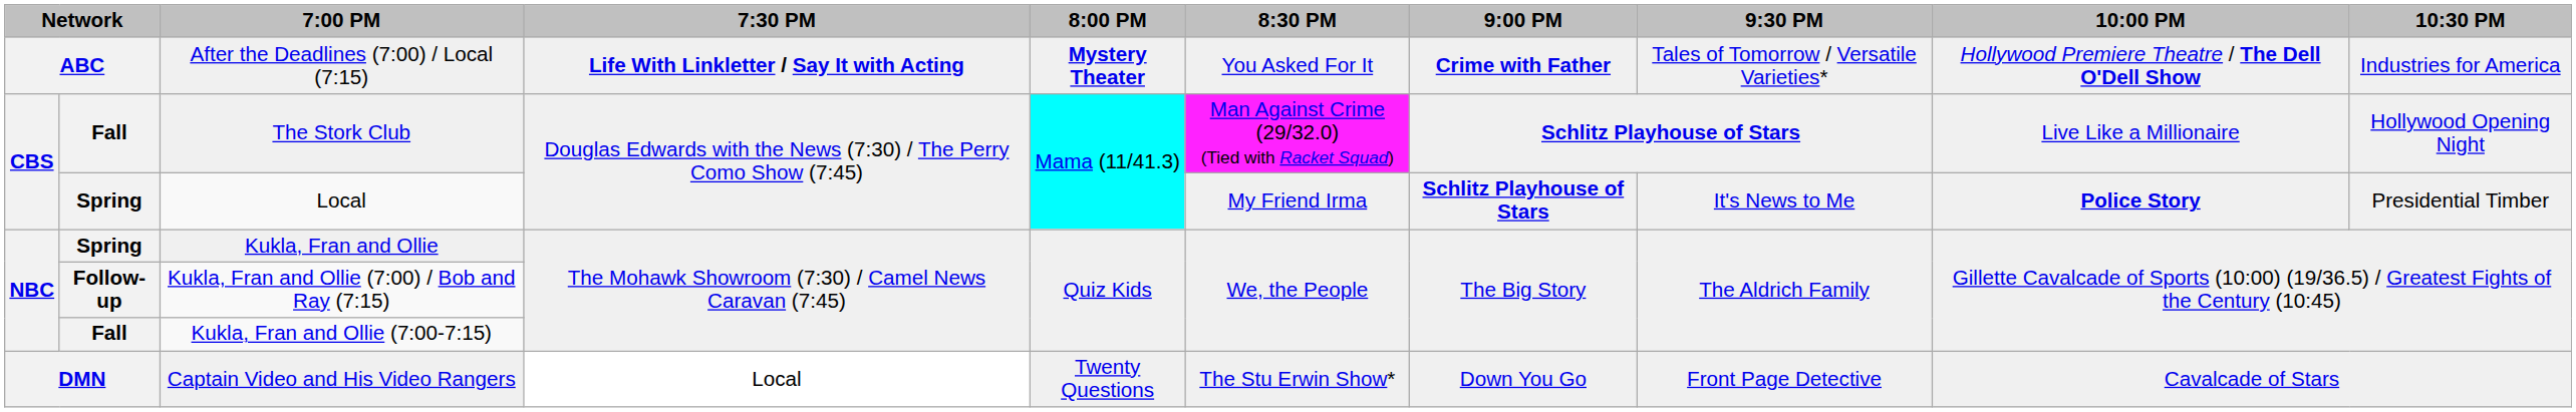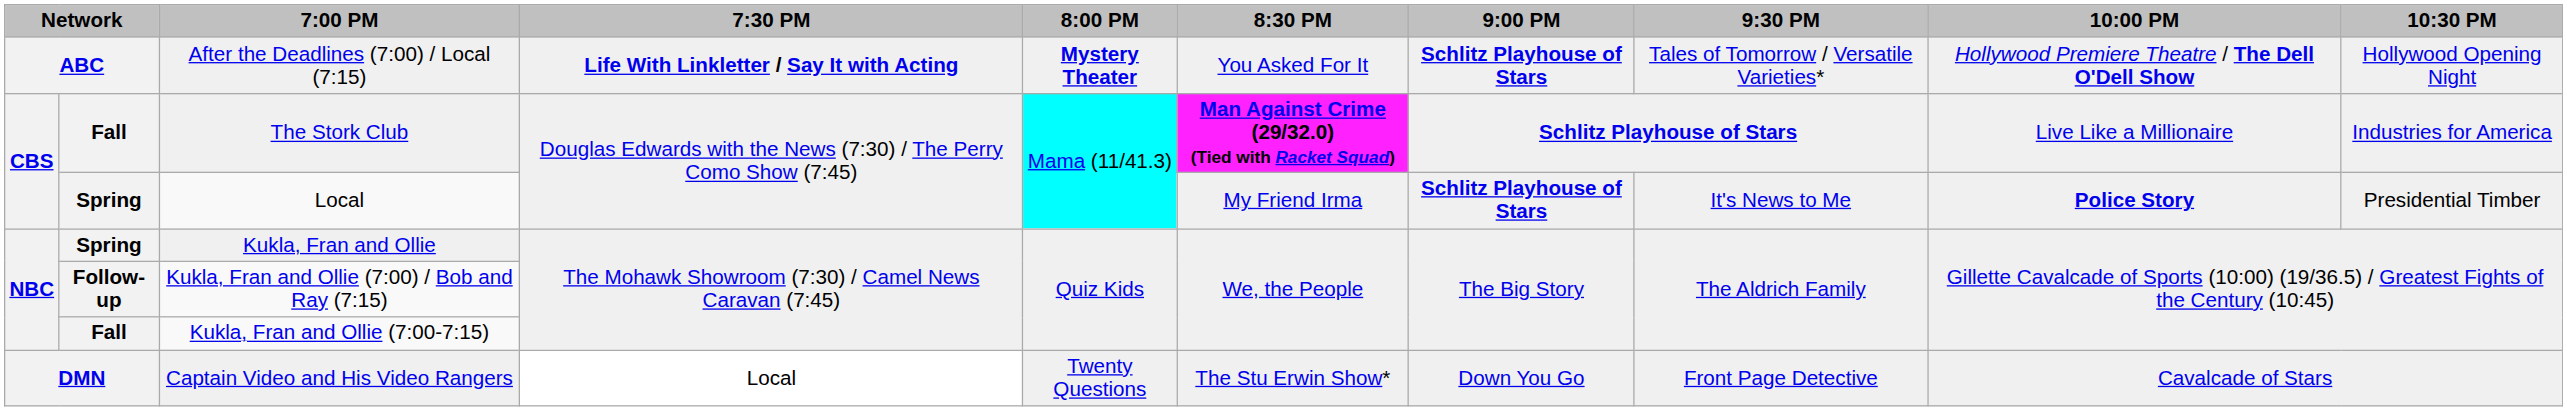 <table class="wikitable" style="width:100%;margin-right:0;text-align:center">
 <tr>
 <th colspan="2" style="background-color:#C0C0C0;text-align:center">Network</th>
 <th style="background-color:#C0C0C0;text-align:center">7:00 PM</th>
 <th style="background-color:#C0C0C0;text-align:center">7:30 PM</th>
 <th style="background-color:#C0C0C0;text-align:center">8:00 PM</th>
 <th style="background-color:#C0C0C0;text-align:center">8:30 PM</th>
 <th style="background-color:#C0C0C0;text-align:center">9:00 PM</th>
 <th style="background-color:#C0C0C0;text-align:center">9:30 PM</th>
 <th style="background-color:#C0C0C0;text-align:center">10:00 PM</th>
 <th style="background-color:#C0C0C0;text-align:center">10:30 PM</th>
 </tr>
 <tr>
 <th colspan="2" bgcolor="#C0C0C0"><a href='#'>ABC</a></th>
 <td bgcolor="#F0F0F0"><a href='#'>After the Deadlines</a> (7:00) / Local (7:15)</td>
 <td bgcolor="#F0F0F0"><strong><a href='#'>Life With Linkletter</a> / <a href='#'>Say It with Acting</a></strong></td>
 <td bgcolor="#F0F0F0"><strong><a href='#'>Mystery Theater</a></strong></td>
 <td bgcolor="#F0F0F0"><a href='#'>You Asked For It</a></td>
-<td bgcolor="#F0F0F0"><strong><a href='#'>Crime with Father</a></strong></td>
+<td bgcolor="#F0F0F0"><strong><a href='#'>Schlitz Playhouse of Stars</a></strong></td>
 <td bgcolor="#F0F0F0"><a href='#'>Tales of Tomorrow</a> / <a href='#'>Versatile Varieties</a>*</td>
 <td bgcolor="#F0F0F0"><em><a href='#'>Hollywood Premiere Theatre</a></em> / <strong><a href='#'>The Dell O'Dell Show</a></strong></td>
-<td bgcolor="#F0F0F0"><a href='#'>Industries for America</a></td>
+<td bgcolor="#F0F0F0"><a href='#'>Hollywood Opening Night</a></td>
 </tr>
 <tr>
 <th rowspan="2" bgcolor="#C0C0C0"><a href='#'>CBS</a></th>
 <th>Fall</th>
 <td bgcolor="#F0F0F0"><a href='#'>The Stork Club</a></td>
 <td rowspan="2" bgcolor="#F0F0F0"><a href='#'>Douglas Edwards with the News</a> (7:30) / <a href='#'>The Perry Como Show</a> (7:45)</td>
 <td rowspan="2" bgcolor="#00FFFF"><a href='#'>Mama</a> (11/41.3)</td>
-<td bgcolor="#FF22FF"><a href='#'>Man Against Crime</a> (29/32.0)<br><small>(Tied with <em><a href='#'>Racket Squad</a></em>)</small></td>
+<td bgcolor="#FF22FF"><strong><a href='#'>Man Against Crime</a> (29/32.0)<br><small>(Tied with <em><a href='#'>Racket Squad</a></em>)</small></strong></td>
 <td colspan="2" bgcolor="#F0F0F0"><strong><a href='#'>Schlitz Playhouse of Stars</a></strong></td>
 <td bgcolor="#F0F0F0"><a href='#'>Live Like a Millionaire</a></td>
-<td bgcolor="#F0F0F0"><a href='#'>Hollywood Opening Night</a></td>
+<td bgcolor="#F0F0F0"><a href='#'>Industries for America</a></td>
 </tr>
 <tr>
 <th>Spring</th>
 <td>Local</td>
 <td bgcolor="#F0F0F0"><a href='#'>My Friend Irma</a></td>
 <td bgcolor="#F0F0F0"><strong><a href='#'>Schlitz Playhouse of Stars</a></strong></td>
 <td bgcolor="#F0F0F0"><a href='#'>It's News to Me</a></td>
 <td bgcolor="#F0F0F0"><strong><a href='#'>Police Story</a></strong></td>
 <td bgcolor="#F0F0F0">Presidential Timber</td>
 </tr>
 <tr>
 <th rowspan="3" bgcolor="#C0C0C0"><a href='#'>NBC</a></th>
 <th>Spring</th>
 <td bgcolor="#F0F0F0"><a href='#'>Kukla, Fran and Ollie</a></td>
 <td rowspan="3" bgcolor="#F0F0F0"><a href='#'>The Mohawk Showroom</a> (7:30) / <a href='#'>Camel News Caravan</a> (7:45)</td>
 <td rowspan="3" bgcolor="#F0F0F0"><a href='#'>Quiz Kids</a></td>
 <td rowspan="3" bgcolor="#F0F0F0"><a href='#'>We, the People</a></td>
 <td rowspan="3" bgcolor="#F0F0F0"><a href='#'>The Big Story</a></td>
 <td rowspan="3" bgcolor="#F0F0F0"><a href='#'>The Aldrich Family</a></td>
 <td colspan="2" rowspan="3" bgcolor="#F0F0F0"><span><a href='#'>Gillette Cavalcade of Sports</a> (10:00) (19/36.5)</span> /  <a href='#'>Greatest Fights of the Century</a> (10:45)</td>
 </tr>
 <tr>
 <th>Follow-up</th>
 <td><a href='#'>Kukla, Fran and Ollie</a> (7:00) / <a href='#'>Bob and Ray</a> (7:15)</td>
 </tr>
 <tr>
 <th>Fall</th>
 <td><a href='#'>Kukla, Fran and Ollie</a> (7:00-7:15)</td>
 </tr>
 <tr>
 <th colspan="2" bgcolor="#C0C0C0"><a href='#'>DMN</a></th>
 <td bgcolor="#F0F0F0"><a href='#'>Captain Video and His Video Rangers</a></td>
 <td bgcolor="white">Local</td>
 <td bgcolor="#F0F0F0"><a href='#'>Twenty Questions</a></td>
 <td bgcolor="#F0F0F0"><a href='#'>The Stu Erwin Show</a>*</td>
 <td bgcolor="#F0F0F0"><a href='#'>Down You Go</a></td>
 <td bgcolor="#F0F0F0"><a href='#'>Front Page Detective</a></td>
 <td colspan="2" bgcolor="#F0F0F0"><a href='#'>Cavalcade of Stars</a></td>
 </tr>
 </table>
